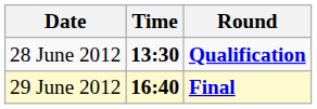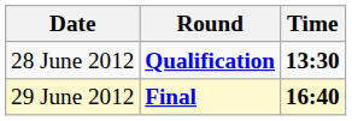 <table class="wikitable">
 <tr>
 <th>Date</th>
+<th>Round</th>
 <th>Time</th>
-<th>Round</th>
 </tr>
 <tr>
 <td>28 June 2012</td>
+<td><strong><a href='#'>Qualification</a></strong></td>
 <td><strong>13:30</strong></td>
-<td><strong><a href='#'>Qualification</a></strong></td>
 </tr>
 <tr style=background:lemonchiffon>
 <td>29 June 2012</td>
+<td><strong><a href='#'>Final</a></strong></td>
 <td><strong>16:40</strong></td>
-<td><strong><a href='#'>Final</a></strong></td>
 </tr>
 </table>
